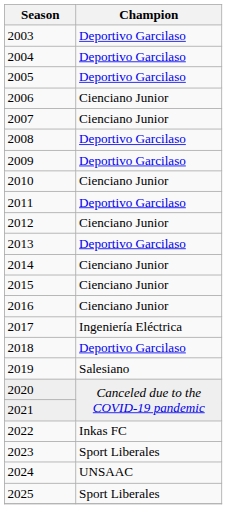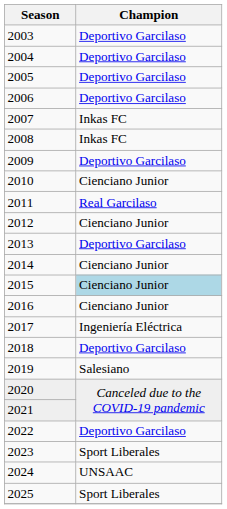 <table class="wikitable sortable">
 <tr>
 <th width=80px>Season</th>
 <th width=170px>Champion</th>
 </tr>
 <tr>
 <td>2003</td>
 <td><a href='#'>Deportivo Garcilaso</a></td>
 </tr>
 <tr>
 <td>2004</td>
 <td><a href='#'>Deportivo Garcilaso</a></td>
 </tr>
 <tr>
 <td>2005</td>
 <td><a href='#'>Deportivo Garcilaso</a></td>
 </tr>
 <tr>
 <td>2006</td>
-<td>Cienciano Junior</td>
+<td><a href='#'>Deportivo Garcilaso</a></td>
 </tr>
 <tr>
 <td>2007</td>
-<td>Cienciano Junior</td>
+<td>Inkas FC</td>
 </tr>
 <tr>
 <td>2008</td>
-<td><a href='#'>Deportivo Garcilaso</a></td>
+<td>Inkas FC</td>
 </tr>
 <tr>
 <td>2009</td>
 <td><a href='#'>Deportivo Garcilaso</a></td>
 </tr>
 <tr>
 <td>2010</td>
 <td>Cienciano Junior</td>
 </tr>
 <tr>
 <td>2011</td>
-<td><a href='#'>Deportivo Garcilaso</a></td>
+<td><a href='#'>Real Garcilaso</a></td>
 </tr>
 <tr>
 <td>2012</td>
 <td>Cienciano Junior</td>
 </tr>
 <tr>
 <td>2013</td>
 <td><a href='#'>Deportivo Garcilaso</a></td>
 </tr>
 <tr>
 <td>2014</td>
 <td>Cienciano Junior</td>
 </tr>
 <tr>
 <td>2015</td>
-<td>Cienciano Junior</td>
+<td style="background: lightblue;">Cienciano Junior</td>
 </tr>
 <tr>
 <td>2016</td>
 <td>Cienciano Junior</td>
 </tr>
 <tr>
 <td>2017</td>
 <td>Ingeniería Eléctrica</td>
 </tr>
 <tr>
 <td>2018</td>
 <td><a href='#'>Deportivo Garcilaso</a></td>
 </tr>
 <tr>
 <td>2019</td>
 <td>Salesiano</td>
 </tr>
 <tr bgcolor=#efefef>
 <td>2020</td>
 <td rowspan=2 colspan="1" align=center><em>Canceled due to the <a href='#'>COVID-19 pandemic</a></em></td>
 </tr>
 <tr bgcolor=#efefef>
 <td>2021</td>
 </tr>
 <tr>
 <td>2022</td>
-<td>Inkas FC</td>
+<td><a href='#'>Deportivo Garcilaso</a></td>
 </tr>
 <tr>
 <td>2023</td>
 <td>Sport Liberales</td>
 </tr>
 <tr>
 <td>2024</td>
 <td>UNSAAC</td>
 </tr>
 <tr>
 <td>2025</td>
 <td>Sport Liberales</td>
 </tr>
 <tr>
 </tr>
 </table>
